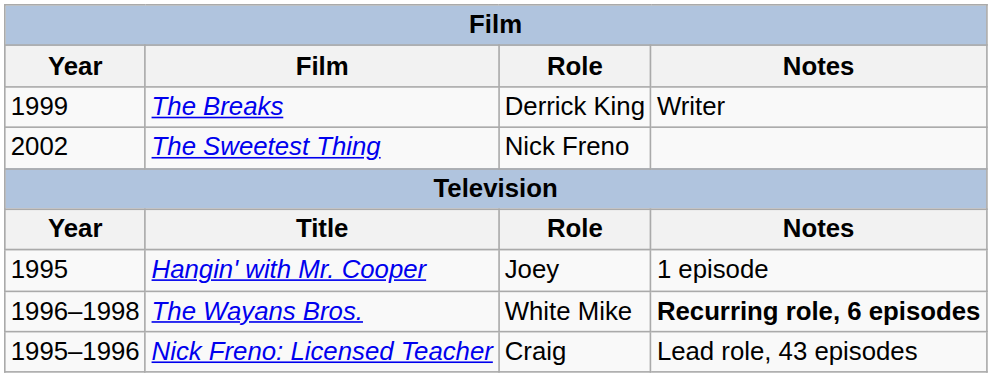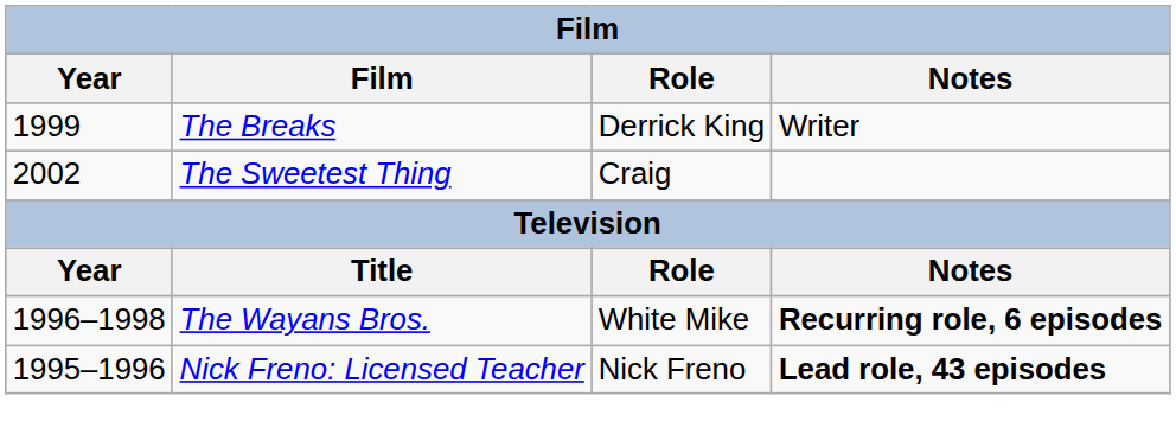 <table class="wikitable">
 <tr>
 <th colspan="4" style="background: LightSteelBlue;">Film</th>
 </tr>
 <tr bgcolor="#CCCCCC" align="center">
 <th>Year</th>
 <th>Film</th>
 <th>Role</th>
 <th>Notes</th>
 </tr>
 <tr>
 <td>1999</td>
 <td><em><a href='#'>The Breaks</a></em></td>
 <td>Derrick King</td>
 <td>Writer</td>
 </tr>
 <tr>
 <td>2002</td>
 <td><em><a href='#'>The Sweetest Thing</a></em></td>
-<td>Nick Freno</td>
+<td>Craig</td>
 <td></td>
 </tr>
 <tr bgcolor="#CCCCCC" align="center">
 <th colspan="4" style="background: LightSteelBlue;">Television</th>
 </tr>
 <tr bgcolor="#CCCCCC" align="center">
 <th>Year</th>
 <th>Title</th>
 <th>Role</th>
 <th>Notes</th>
 </tr>
 <tr>
-<td>1995</td>
-<td><em><a href='#'>Hangin' with Mr. Cooper</a></em></td>
-<td>Joey</td>
-<td>1 episode</td>
-</tr>
-<tr>
 <td>1996–1998</td>
 <td><em><a href='#'>The Wayans Bros.</a></em></td>
 <td>White Mike</td>
 <td><strong>Recurring role, 6 episodes</strong></td>
 </tr>
 <tr>
 <td>1995–1996</td>
 <td><em><a href='#'>Nick Freno: Licensed Teacher</a></em></td>
-<td>Craig</td>
-<td>Lead role, 43 episodes</td>
+<td>Nick Freno</td>
+<td><strong>Lead role, 43 episodes</strong></td>
 </tr>
 </table>
